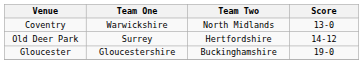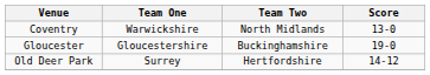 <table class="wikitable" style="text-align: center">
 <tr>
 <th width=120>Venue</th>
 <th width=150>Team One</th>
 <th width=150>Team Two</th>
 <th width=100>Score</th>
 </tr>
 <tr>
 <td>Coventry</td>
 <td>Warwickshire</td>
 <td>North Midlands</td>
 <td>13-0</td>
 </tr>
 <tr>
+<td>Gloucester</td>
+<td>Gloucestershire</td>
+<td>Buckinghamshire</td>
+<td>19-0</td>
+</tr>
+<tr>
 <td>Old Deer Park</td>
 <td>Surrey</td>
 <td>Hertfordshire</td>
 <td>14-12</td>
 </tr>
 <tr>
-<td>Gloucester</td>
-<td>Gloucestershire</td>
-<td>Buckinghamshire</td>
-<td>19-0</td>
-</tr>
-<tr>
 </tr>
 </table>
